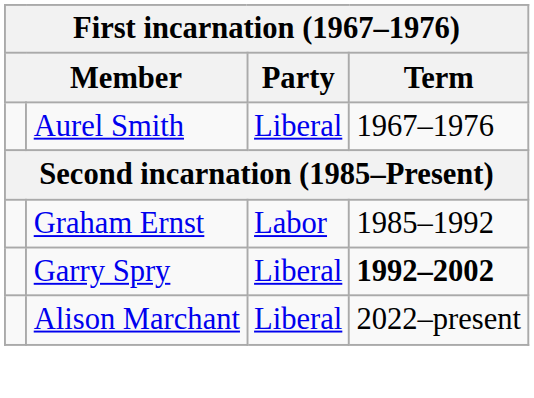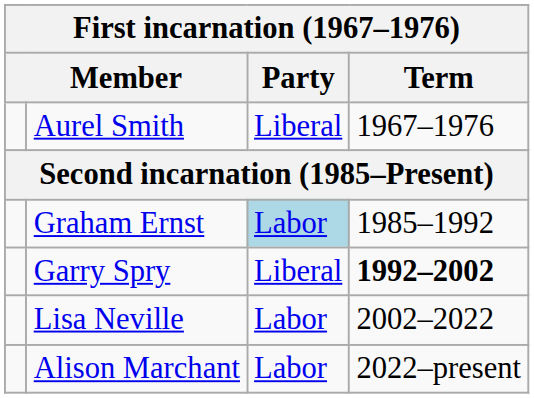 <table class="wikitable">
 <tr>
 <th colspan="4">First incarnation (1967–1976)</th>
 </tr>
 <tr>
 <th colspan="2">Member</th>
 <th>Party</th>
 <th>Term</th>
 </tr>
 <tr>
 <td> </td>
 <td><a href='#'>Aurel Smith</a></td>
 <td><a href='#'>Liberal</a></td>
 <td>1967–1976</td>
 </tr>
 <tr>
 <th colspan="4">Second incarnation (1985–Present)</th>
 </tr>
 <tr>
 <td> </td>
 <td><a href='#'>Graham Ernst</a></td>
-<td><a href='#'>Labor</a></td>
+<td style="background: lightblue;"><a href='#'>Labor</a></td>
 <td>1985–1992</td>
 </tr>
 <tr>
 <td> </td>
 <td><a href='#'>Garry Spry</a></td>
 <td><a href='#'>Liberal</a></td>
 <td><strong>1992–2002</strong></td>
 </tr>
 <tr>
 <td> </td>
+<td><a href='#'>Lisa Neville</a></td>
+<td><a href='#'>Labor</a></td>
+<td>2002–2022</td>
+</tr>
+<tr>
+<td> </td>
 <td><a href='#'>Alison Marchant</a></td>
-<td><a href='#'>Liberal</a></td>
+<td><a href='#'>Labor</a></td>
 <td>2022–present</td>
 </tr>
 </table>
